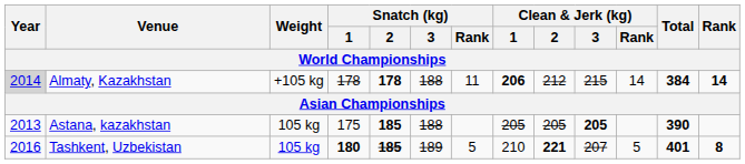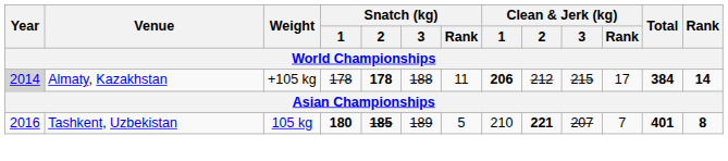 <table class = "wikitable" style="text-align:center;">
 <tr>
 <th rowspan=2 width=40>Year</th>
 <th rowspan=2 width=250>Venue</th>
 <th rowspan=2 width=60>Weight</th>
 <th colspan=4>Snatch (kg)</th>
 <th colspan=4>Clean & Jerk (kg)</th>
 <th rowspan=2 width=40>Total</th>
 <th rowspan=2 width=40>Rank</th>
 </tr>
 <tr>
 <th width=40>1</th>
 <th width=40>2</th>
 <th width=40>3</th>
 <th width=40>Rank</th>
 <th width=40>1</th>
 <th width=40>2</th>
 <th width=40>3</th>
 <th width=40>Rank</th>
 </tr>
 <tr>
 <th colspan=13><a href='#'>World Championships</a></th>
 </tr>
 <tr>
 <td style="background: lightgrey;"><a href='#'>2014</a></td>
 <td align=left> <a href='#'>Almaty</a>, <a href='#'>Kazakhstan</a></td>
 <td>+105 kg</td>
 <td><s>178</s></td>
 <td><strong>178</strong></td>
 <td><s>188</s></td>
 <td>11</td>
 <td><strong>206</strong></td>
 <td><s>212</s></td>
 <td><s>215</s></td>
-<td>14</td>
+<td>17</td>
 <td><strong>384</strong></td>
 <td><strong>14</strong></td>
 </tr>
 <tr>
 <th colspan=13><a href='#'>Asian Championships</a></th>
-</tr>
-<tr>
-<td><a href='#'>2013</a></td>
-<td align=left> <a href='#'>Astana</a>, <a href='#'>kazakhstan</a></td>
-<td>105 kg</td>
-<td>175</td>
-<td><strong>185</strong></td>
-<td><s>188</s></td>
-<td></td>
-<td><s>205</s></td>
-<td><s>205</s></td>
-<td><strong>205</strong></td>
-<td></td>
-<td><strong>390</strong></td>
-<td></td>
 </tr>
 <tr>
 <td><a href='#'>2016</a></td>
 <td align=left> <a href='#'>Tashkent</a>, <a href='#'>Uzbekistan</a></td>
 <td><a href='#'>105 kg</a></td>
 <td><strong>180</strong></td>
 <td><strong><s>185</s></strong></td>
 <td><s>189</s></td>
 <td>5</td>
 <td>210</td>
 <td><strong>221</strong></td>
 <td><s>207</s></td>
-<td>5</td>
+<td>7</td>
 <td><strong>401</strong></td>
 <td><strong>8</strong></td>
 </tr>
 </table>
